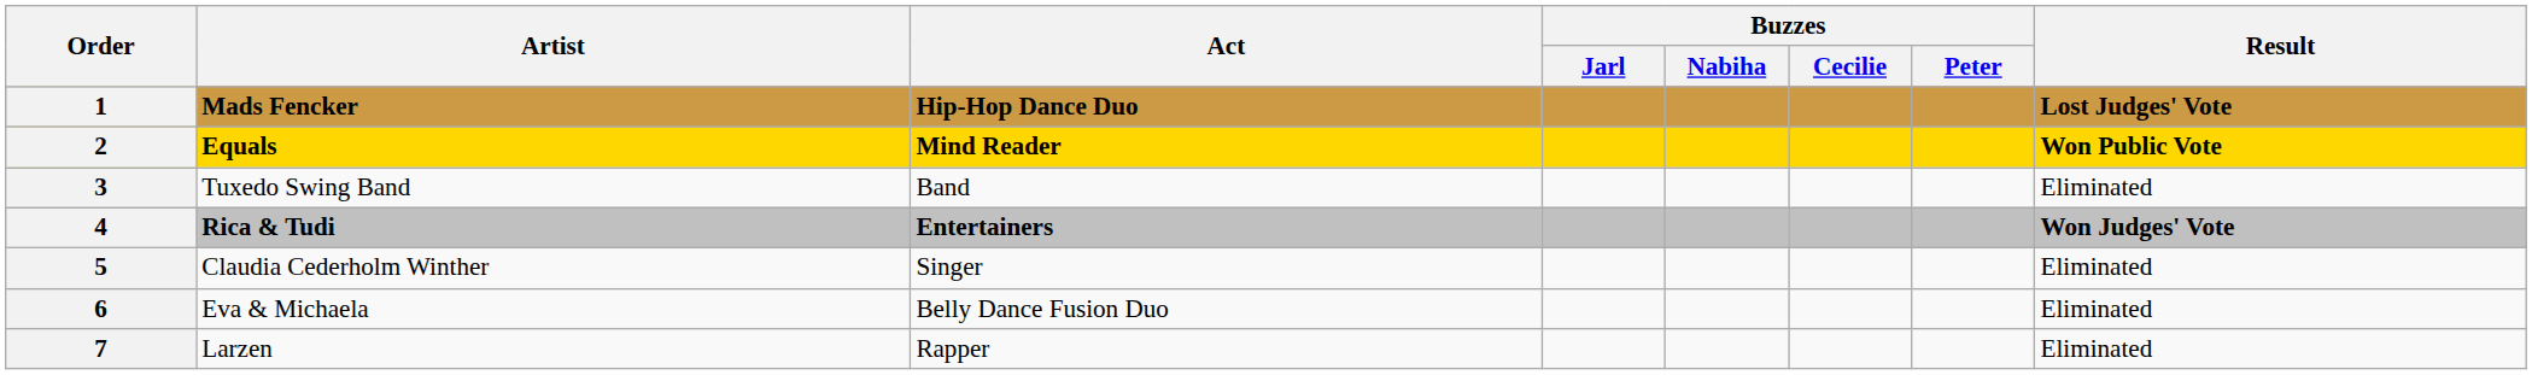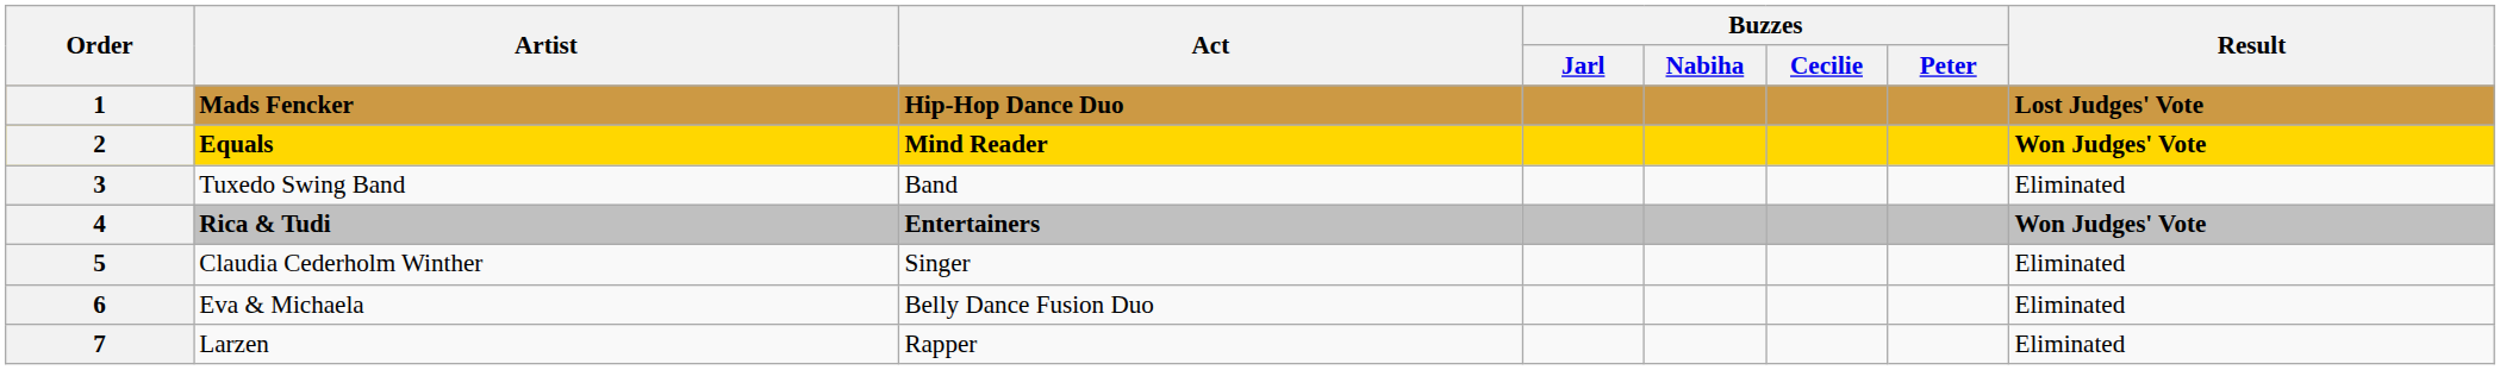 <table class="wikitable sortable" width="100%">
 <tr>
 <th rowspan="2">Order</th>
 <th rowspan="2" class="unsortable">Artist</th>
 <th rowspan="2" class="unsortable">Act</th>
 <th colspan="4" class="unsortable">Buzzes</th>
 <th rowspan="2">Result</th>
 </tr>
 <tr>
 <th width="70"><a href='#'>Jarl</a></th>
 <th width="70"><a href='#'>Nabiha</a></th>
 <th width="70"><a href='#'>Cecilie</a></th>
 <th width="70"><a href='#'>Peter</a></th>
 </tr>
 <tr style="background:#c94;">
 <th>1</th>
 <td><strong>Mads Fencker</strong></td>
 <td><strong>Hip-Hop Dance Duo</strong></td>
 <td></td>
 <td></td>
 <td align="center"></td>
 <td></td>
 <td><strong>Lost Judges' Vote</strong></td>
 </tr>
 <tr style="background:gold;">
 <th>2</th>
 <td><strong>Equals</strong></td>
 <td><strong>Mind Reader</strong></td>
 <td></td>
 <td></td>
 <td></td>
 <td></td>
-<td><strong>Won Public Vote</strong></td>
+<td><strong>Won Judges' Vote</strong></td>
 </tr>
 <tr>
 <th>3</th>
 <td>Tuxedo Swing Band</td>
 <td>Band</td>
 <td></td>
 <td></td>
 <td></td>
 <td></td>
 <td>Eliminated</td>
 </tr>
 <tr style="background:silver;">
 <th>4</th>
 <td><strong>Rica & Tudi</strong> </td>
 <td><strong>Entertainers</strong></td>
 <td align="center"></td>
 <td align="center"></td>
 <td></td>
 <td align="center"></td>
 <td><strong>Won Judges' Vote</strong></td>
 </tr>
 <tr>
 <th>5</th>
 <td>Claudia Cederholm Winther</td>
 <td>Singer</td>
 <td></td>
 <td></td>
 <td></td>
 <td></td>
 <td>Eliminated</td>
 </tr>
 <tr>
 <th>6</th>
 <td>Eva & Michaela</td>
 <td>Belly Dance Fusion Duo</td>
 <td></td>
 <td></td>
 <td></td>
 <td></td>
 <td>Eliminated</td>
 </tr>
 <tr>
 <th>7</th>
 <td>Larzen</td>
 <td>Rapper</td>
 <td></td>
 <td></td>
 <td></td>
 <td></td>
 <td>Eliminated</td>
 </tr>
 </table>
